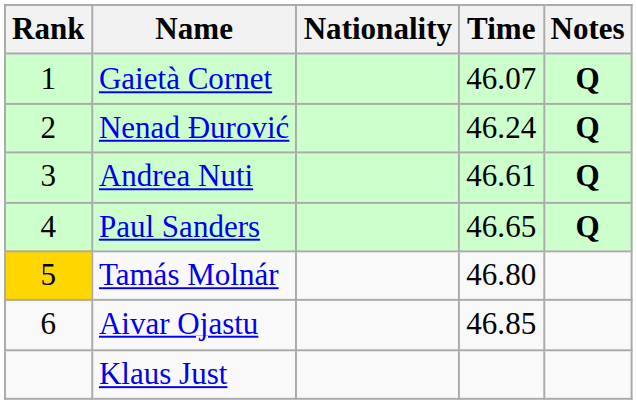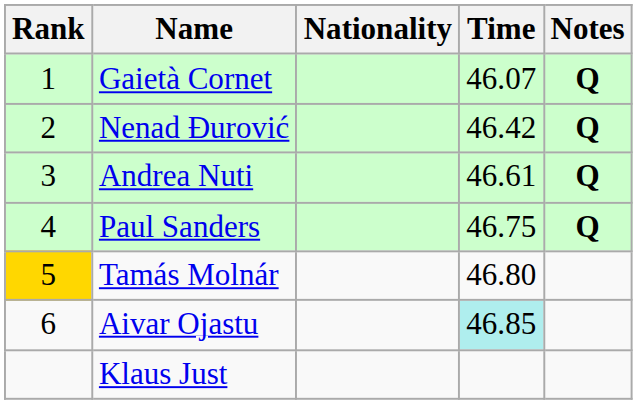 <table class="wikitable sortable" style="text-align:center">
 <tr>
 <th>Rank</th>
 <th>Name</th>
 <th>Nationality</th>
 <th>Time</th>
 <th>Notes</th>
 </tr>
 <tr bgcolor=ccffcc>
 <td>1</td>
 <td align=left><a href='#'>Gaietà Cornet</a></td>
 <td align=left></td>
 <td>46.07</td>
 <td><strong>Q</strong></td>
 </tr>
 <tr bgcolor=ccffcc>
 <td>2</td>
 <td align=left><a href='#'>Nenad Đurović</a></td>
 <td align=left></td>
-<td>46.24</td>
+<td>46.42</td>
 <td><strong>Q</strong></td>
 </tr>
 <tr bgcolor=ccffcc>
 <td>3</td>
 <td align=left><a href='#'>Andrea Nuti</a></td>
 <td align=left></td>
 <td>46.61</td>
 <td><strong>Q</strong></td>
 </tr>
 <tr bgcolor=ccffcc>
 <td>4</td>
 <td align=left><a href='#'>Paul Sanders</a></td>
 <td align=left></td>
-<td>46.65</td>
+<td>46.75</td>
 <td><strong>Q</strong></td>
 </tr>
 <tr>
 <td style="background: gold;">5</td>
 <td align=left><a href='#'>Tamás Molnár</a></td>
 <td align=left></td>
 <td>46.80</td>
 <td></td>
 </tr>
 <tr>
 <td>6</td>
 <td align=left><a href='#'>Aivar Ojastu</a></td>
 <td align=left></td>
-<td>46.85</td>
+<td style="background: paleturquoise;">46.85</td>
 <td></td>
 </tr>
 <tr>
 <td></td>
 <td align=left><a href='#'>Klaus Just</a></td>
 <td align=left></td>
 <td></td>
 <td></td>
 </tr>
 </table>
